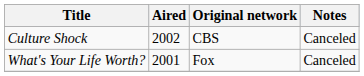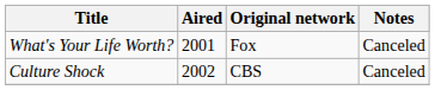 <table class="wikitable">
 <tr style="background:#b0c4de; text-align:center;">
 <th>Title</th>
 <th>Aired</th>
 <th>Original network</th>
 <th>Notes</th>
 </tr>
 <tr>
+<td><em>What's Your Life Worth?</em></td>
+<td>2001</td>
+<td>Fox</td>
+<td>Canceled</td>
+</tr>
+<tr>
 <td><em>Culture Shock</em></td>
 <td>2002</td>
 <td>CBS</td>
 <td>Canceled</td>
 </tr>
 <tr>
-<td><em>What's Your Life Worth?</em></td>
-<td>2001</td>
-<td>Fox</td>
-<td>Canceled</td>
-</tr>
-<tr>
 </tr>
 </table>
